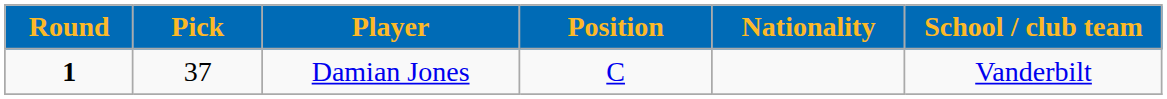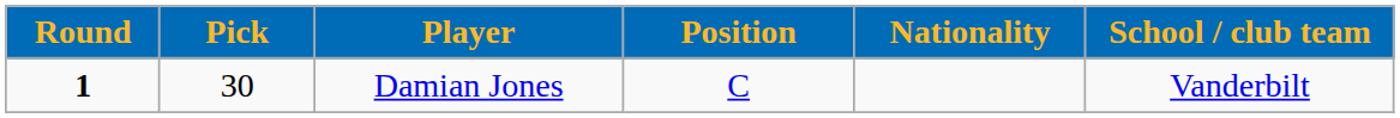 <table class="wikitable sortable sortable">
 <tr>
 <th style="background:#006bb6; color:#fdb927;" width="10%">Round</th>
 <th style="background:#006bb6; color:#fdb927;" width="10%">Pick</th>
 <th style="background:#006bb6; color:#fdb927;" width="20%">Player</th>
 <th style="background:#006BB6; color:#fdb927;" width="15%">Position</th>
 <th style="background:#006BB6; color:#fdb927;" width="15%">Nationality</th>
 <th style="background:#006BB6; color:#fdb927;" width="20%">School / club team</th>
 </tr>
 <tr style="text-align: center">
 <td><strong>1</strong></td>
-<td>37</td>
+<td>30</td>
 <td><a href='#'>Damian Jones</a></td>
 <td><a href='#'>C</a></td>
 <td></td>
 <td><a href='#'>Vanderbilt</a></td>
 </tr>
 </table>
